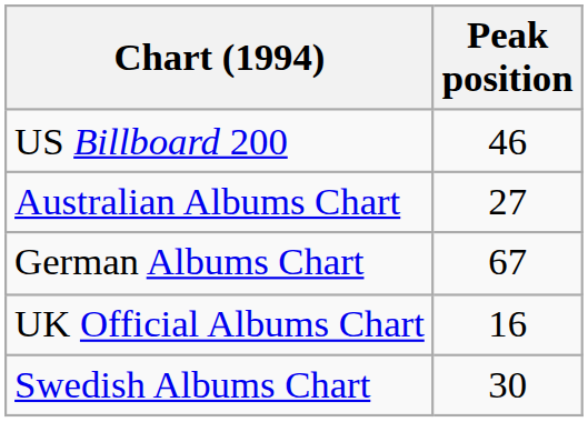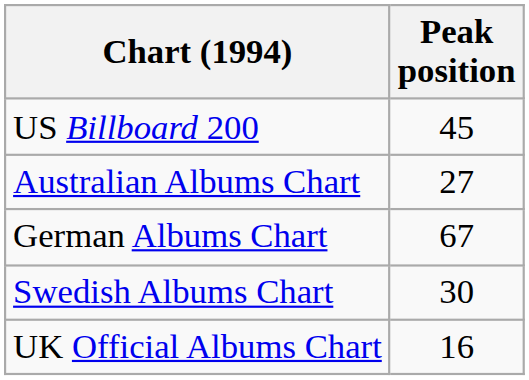 <table class="wikitable">
 <tr>
 <th>Chart (1994)</th>
 <th>Peak<br>position</th>
 </tr>
 <tr>
 <td>US <a href='#'><em>Billboard</em> 200</a></td>
-<td align="center">46</td>
+<td align="center">45</td>
 </tr>
 <tr>
 <td><a href='#'>Australian Albums Chart</a></td>
 <td align="center">27</td>
 </tr>
 <tr>
 <td>German <a href='#'>Albums Chart</a></td>
 <td align="center">67</td>
 </tr>
 <tr>
+<td><a href='#'>Swedish Albums Chart</a></td>
+<td align="center">30</td>
+</tr>
+<tr>
 <td>UK <a href='#'>Official Albums Chart</a></td>
 <td align="center">16</td>
 </tr>
-<tr>
-<td><a href='#'>Swedish Albums Chart</a></td>
-<td align="center">30</td>
-</tr>
 </table>
